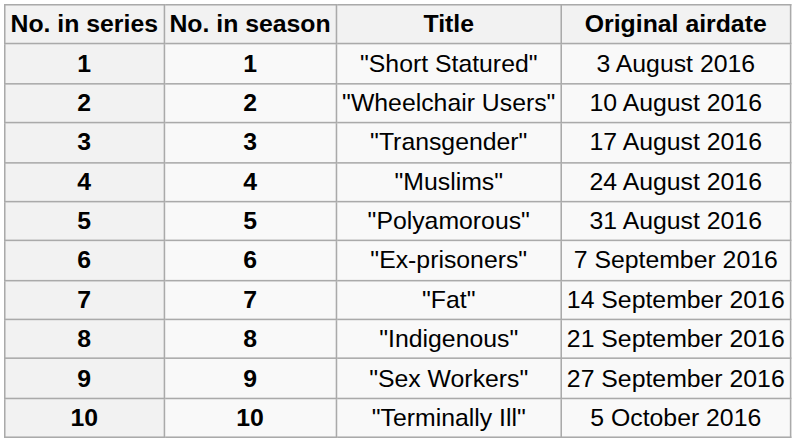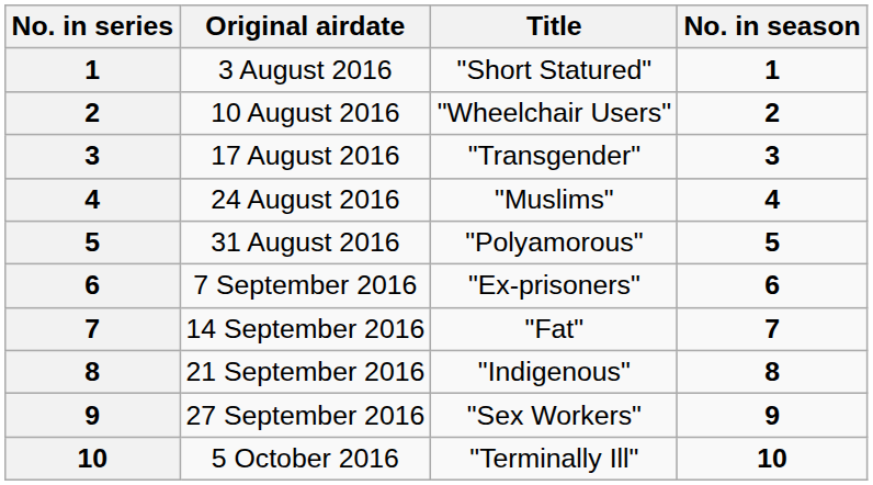 <table class="wikitable plainrowheaders" style="text-align:center;">
 <tr>
 <th>No. in series</th>
+<th>Original airdate</th>
+<th>Title</th>
 <th>No. in season</th>
-<th>Title</th>
-<th>Original airdate</th>
 </tr>
 <tr>
 <th>1</th>
+<td>3 August 2016</td>
+<td>"Short Statured"</td>
 <td><strong>1</strong></td>
-<td>"Short Statured"</td>
-<td>3 August 2016</td>
 </tr>
 <tr>
 <th>2</th>
+<td>10 August 2016</td>
+<td>"Wheelchair Users"</td>
 <td><strong>2</strong></td>
-<td>"Wheelchair Users"</td>
-<td>10 August 2016</td>
 </tr>
 <tr>
 <th>3</th>
+<td>17 August 2016</td>
+<td>"Transgender"</td>
 <td><strong>3</strong></td>
-<td>"Transgender"</td>
-<td>17 August 2016</td>
 </tr>
 <tr>
 <th>4</th>
+<td>24 August 2016</td>
+<td>"Muslims"</td>
 <td><strong>4</strong></td>
-<td>"Muslims"</td>
-<td>24 August 2016</td>
 </tr>
 <tr>
 <th>5</th>
+<td>31 August 2016</td>
+<td>"Polyamorous"</td>
 <td><strong>5</strong></td>
-<td>"Polyamorous"</td>
-<td>31 August 2016</td>
 </tr>
 <tr>
 <th>6</th>
+<td>7 September 2016</td>
+<td>"Ex-prisoners"</td>
 <td><strong>6</strong></td>
-<td>"Ex-prisoners"</td>
-<td>7 September 2016</td>
 </tr>
 <tr>
 <th>7</th>
+<td>14 September 2016</td>
+<td>"Fat"</td>
 <td><strong>7</strong></td>
-<td>"Fat"</td>
-<td>14 September 2016</td>
 </tr>
 <tr>
 <th>8</th>
+<td>21 September 2016</td>
+<td>"Indigenous"</td>
 <td><strong>8</strong></td>
-<td>"Indigenous"</td>
-<td>21 September 2016</td>
 </tr>
 <tr>
 <th>9</th>
+<td>27 September 2016</td>
+<td>"Sex Workers"</td>
 <td><strong>9</strong></td>
-<td>"Sex Workers"</td>
-<td>27 September 2016</td>
 </tr>
 <tr>
 <th>10</th>
+<td>5 October 2016</td>
+<td>"Terminally Ill"</td>
 <td><strong>10</strong></td>
-<td>"Terminally Ill"</td>
-<td>5 October 2016</td>
 </tr>
 </table>
